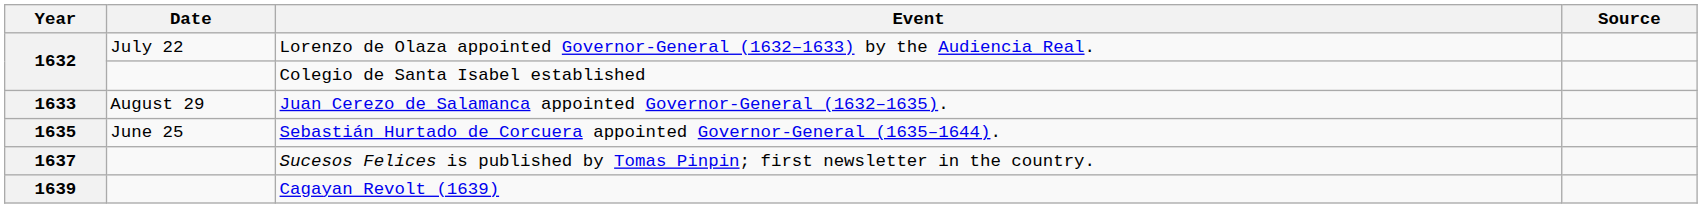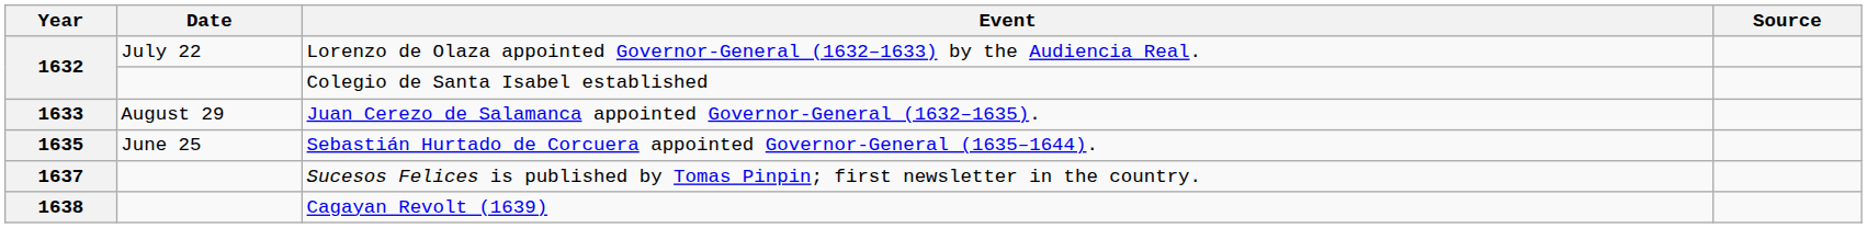 <table class="wikitable toptextcells" style="width:100%;">
 <tr>
 <th scope="col" style="width:6%;">Year</th>
 <th scope="col" style="width:10%;">Date</th>
 <th scope="col">Event</th>
 <th scope="col" style="width:8%;">Source</th>
 </tr>
 <tr>
 <th scope="row" rowspan="2">1632</th>
 <td>July 22</td>
 <td>Lorenzo de Olaza appointed <a href='#'>Governor-General (1632–1633)</a> by the <a href='#'>Audiencia Real</a>.</td>
 <td></td>
 </tr>
 <tr>
 <td></td>
 <td>Colegio de Santa Isabel established</td>
 <td></td>
 </tr>
 <tr>
 <th scope="row">1633</th>
 <td>August 29</td>
 <td><a href='#'>Juan Cerezo de Salamanca</a> appointed <a href='#'>Governor-General (1632–1635)</a>.</td>
 <td></td>
 </tr>
 <tr>
 <th scope="row">1635</th>
 <td>June 25</td>
 <td><a href='#'>Sebastián Hurtado de Corcuera</a> appointed <a href='#'>Governor-General (1635–1644)</a>.</td>
 <td></td>
 </tr>
 <tr>
 <th scope="row">1637</th>
 <td></td>
 <td><em>Sucesos Felices</em> is published by <a href='#'>Tomas Pinpin</a>; first newsletter in the country.</td>
 <td></td>
 </tr>
 <tr>
-<th scope="row">1639</th>
+<th scope="row">1638</th>
 <td></td>
 <td><a href='#'>Cagayan Revolt (1639)</a></td>
 <td></td>
 </tr>
 </table>
